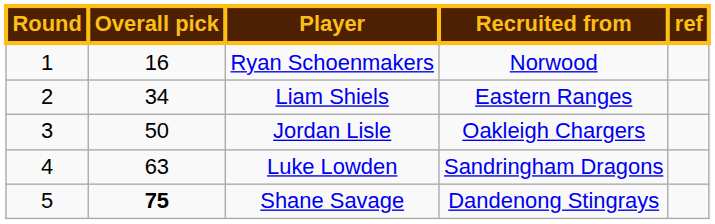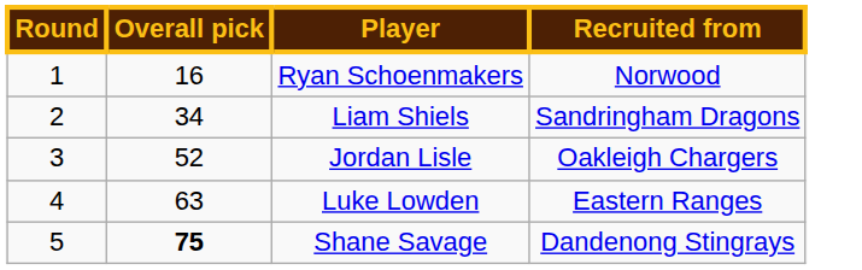 <table class="wikitable" style="text-align:center">
 <tr>
 <th style="background:#4D2004; color:#FBBF15; border: solid #FBBF15">Round</th>
 <th style="background:#4D2004; color:#FBBF15; border: solid #FBBF15">Overall pick</th>
 <th style="background:#4D2004; color:#FBBF15; border: solid #FBBF15">Player</th>
 <th style="background:#4D2004; color:#FBBF15; border: solid #FBBF15">Recruited from</th>
-<th style="background:#4D2004; color:#FBBF15; border: solid #FBBF15">ref</th>
 </tr>
 <tr>
 <td>1</td>
 <td>16</td>
 <td><a href='#'>Ryan Schoenmakers</a></td>
 <td><a href='#'>Norwood</a></td>
-<td></td>
 </tr>
 <tr>
 <td>2</td>
 <td>34</td>
 <td><a href='#'>Liam Shiels</a></td>
-<td><a href='#'>Eastern Ranges</a></td>
-<td></td>
+<td><a href='#'>Sandringham Dragons</a></td>
 </tr>
 <tr>
 <td>3</td>
-<td>50</td>
+<td>52</td>
 <td><a href='#'>Jordan Lisle</a></td>
 <td><a href='#'>Oakleigh Chargers</a></td>
-<td></td>
 </tr>
 <tr>
 <td>4</td>
 <td>63</td>
 <td><a href='#'>Luke Lowden</a></td>
-<td><a href='#'>Sandringham Dragons</a></td>
-<td></td>
+<td><a href='#'>Eastern Ranges</a></td>
 </tr>
 <tr>
 <td>5</td>
 <td><strong>75</strong></td>
 <td><a href='#'>Shane Savage</a></td>
 <td><a href='#'>Dandenong Stingrays</a></td>
-<td></td>
 </tr>
 </table>
